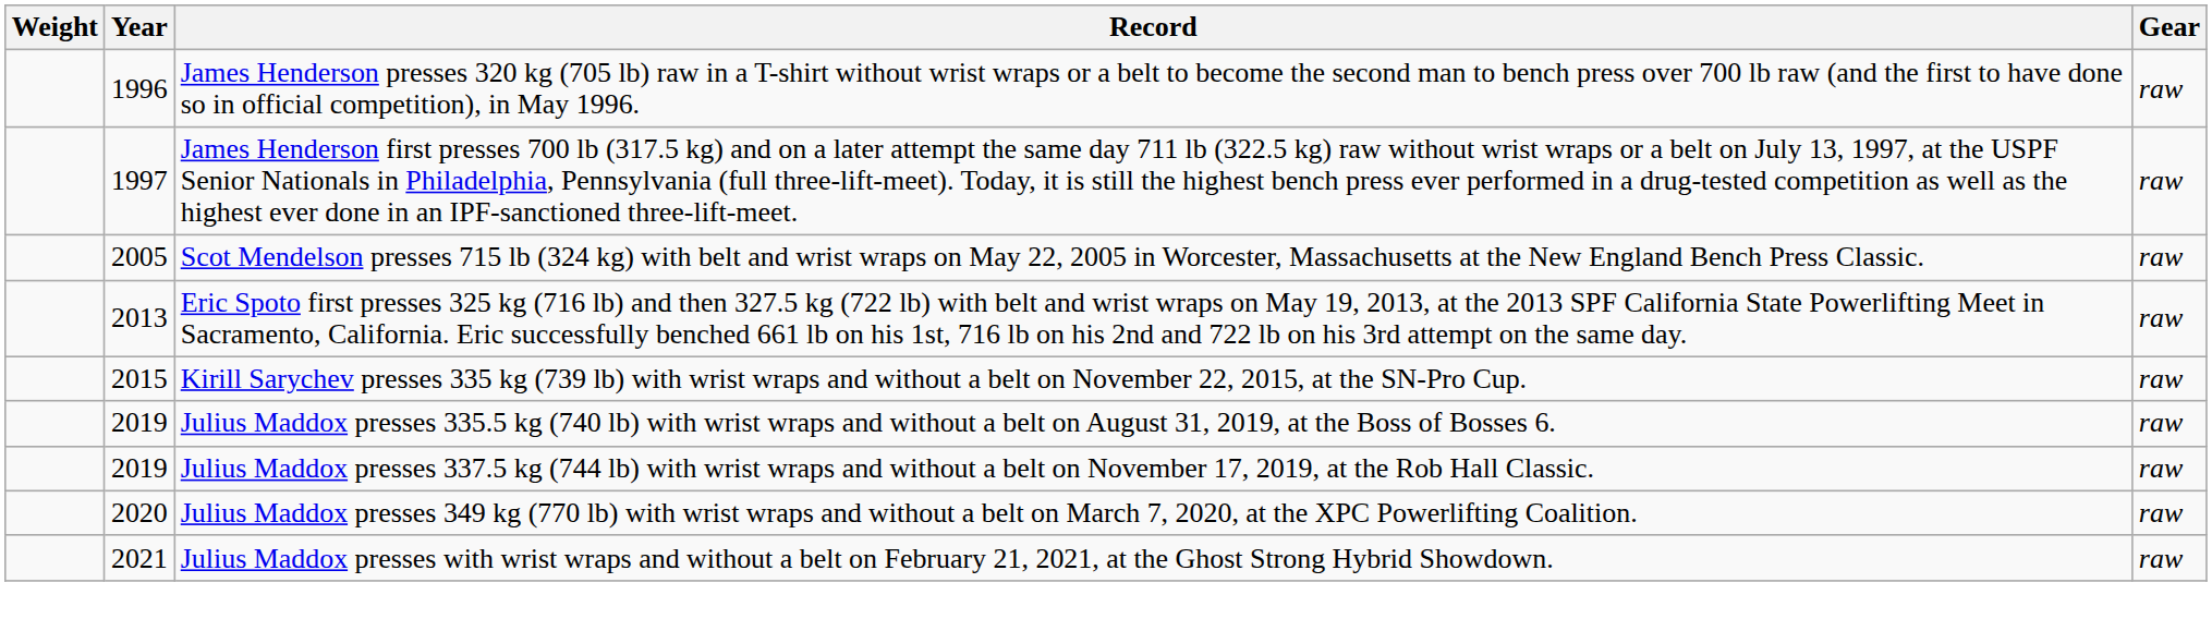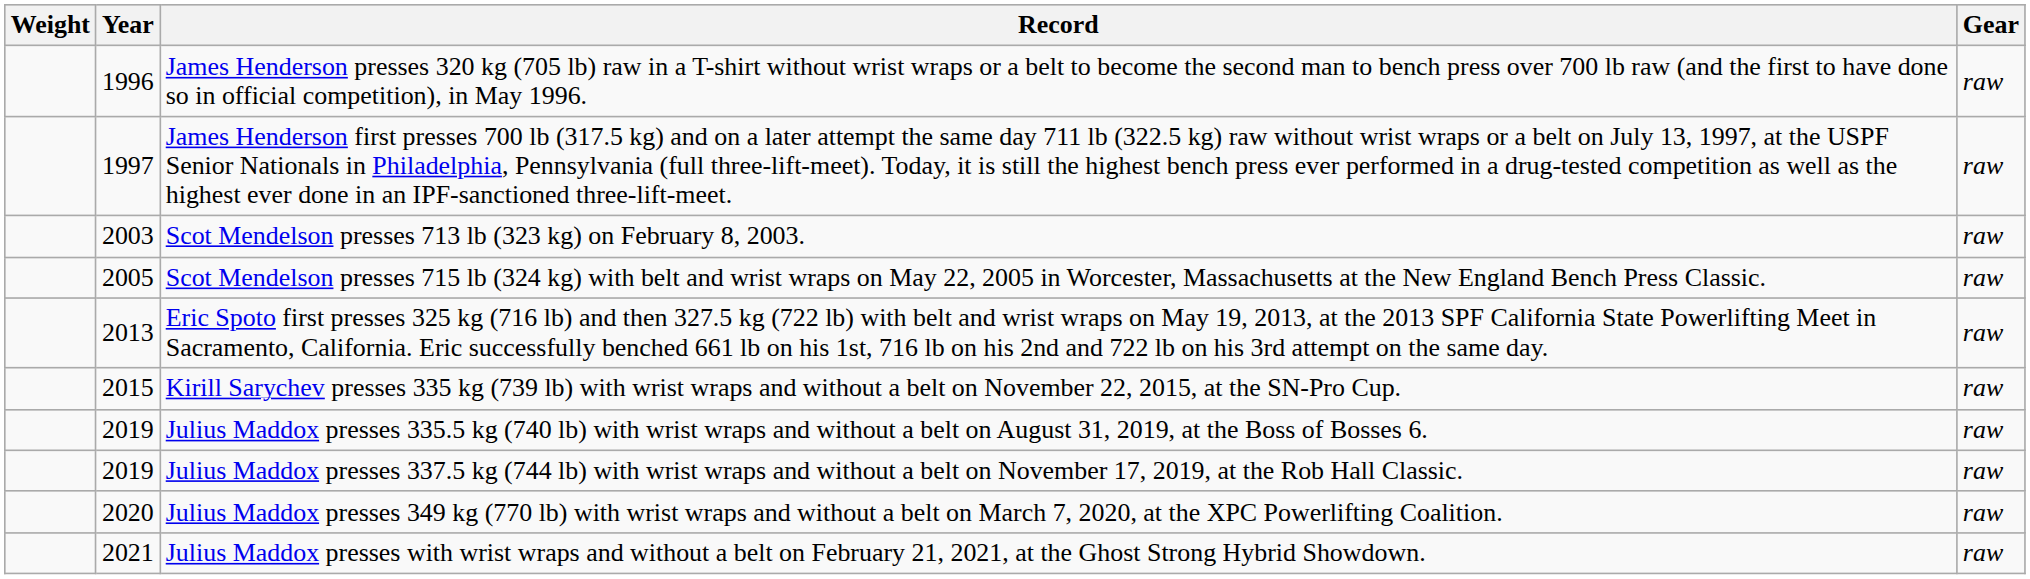 <table class="wikitable">
 <tr>
 <th scope="col">Weight</th>
 <th scope="col">Year</th>
 <th scope="col">Record</th>
 <th scope="col">Gear</th>
 </tr>
 <tr>
 <td></td>
 <td>1996</td>
 <td><a href='#'>James Henderson</a> presses 320 kg (705 lb) raw in a T-shirt without wrist wraps or a belt to become the second man to bench press over 700 lb raw (and the first to have done so in official competition), in May 1996.</td>
 <td><em>raw</em></td>
 </tr>
 <tr>
 <td></td>
 <td>1997</td>
 <td><a href='#'>James Henderson</a> first presses 700 lb (317.5 kg) and on a later attempt the same day 711 lb (322.5 kg) raw without wrist wraps or a belt on July 13, 1997, at the USPF Senior Nationals in <a href='#'>Philadelphia</a>, Pennsylvania (full three-lift-meet). Today, it is still the highest bench press ever performed in a drug-tested competition as well as the highest ever done in an IPF-sanctioned three-lift-meet.</td>
+<td><em>raw</em></td>
+</tr>
+<tr>
+<td></td>
+<td>2003</td>
+<td><a href='#'>Scot Mendelson</a> presses 713 lb (323 kg) on February 8, 2003.</td>
 <td><em>raw</em></td>
 </tr>
 <tr>
 <td></td>
 <td>2005</td>
 <td><a href='#'>Scot Mendelson</a> presses 715 lb (324 kg) with belt and wrist wraps on May 22, 2005 in Worcester, Massachusetts at the New England Bench Press Classic.</td>
 <td><em>raw</em></td>
 </tr>
 <tr>
 <td></td>
 <td>2013</td>
 <td><a href='#'>Eric Spoto</a> first presses 325 kg (716 lb) and then 327.5 kg (722 lb) with belt and wrist wraps on May 19, 2013, at the 2013 SPF California State Powerlifting Meet in Sacramento, California. Eric successfully benched 661 lb on his 1st, 716 lb on his 2nd and 722 lb on his 3rd attempt on the same day.</td>
 <td><em>raw</em></td>
 </tr>
 <tr>
 <td></td>
 <td>2015</td>
 <td><a href='#'>Kirill Sarychev</a> presses 335 kg (739 lb) with wrist wraps and without a belt on November 22, 2015, at the SN-Pro Cup.</td>
 <td><em>raw</em></td>
 </tr>
 <tr>
 <td></td>
 <td>2019</td>
 <td><a href='#'>Julius Maddox</a> presses 335.5 kg (740 lb) with wrist wraps and without a belt on August 31, 2019, at the Boss of Bosses 6.</td>
 <td><em>raw</em></td>
 </tr>
 <tr>
 <td></td>
 <td>2019</td>
 <td><a href='#'>Julius Maddox</a> presses 337.5 kg (744 lb) with wrist wraps and without a belt on November 17, 2019, at the Rob Hall Classic.</td>
 <td><em>raw</em></td>
 </tr>
 <tr>
 <td></td>
 <td>2020</td>
 <td><a href='#'>Julius Maddox</a> presses 349 kg (770 lb) with wrist wraps and without a belt on March 7, 2020, at the XPC Powerlifting Coalition.</td>
 <td><em>raw</em></td>
 </tr>
 <tr>
 <td></td>
 <td>2021</td>
 <td><a href='#'>Julius Maddox</a> presses  with wrist wraps and without a belt on February 21, 2021, at the Ghost Strong Hybrid Showdown.</td>
 <td><em>raw</em></td>
 </tr>
 </table>
